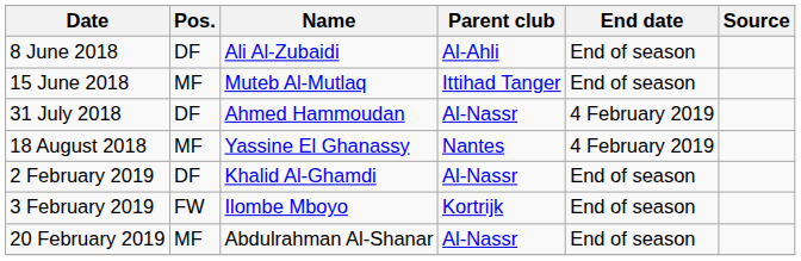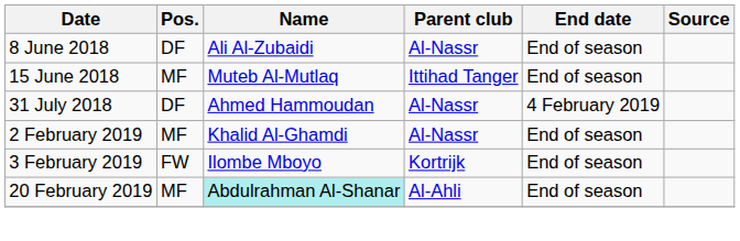 <table class="wikitable" style="text-align:left">
 <tr>
 <th>Date</th>
 <th>Pos.</th>
 <th>Name</th>
 <th>Parent club</th>
 <th>End date</th>
 <th>Source</th>
 </tr>
 <tr>
 <td>8 June 2018</td>
 <td>DF</td>
 <td> <a href='#'>Ali Al-Zubaidi</a></td>
-<td> <a href='#'>Al-Ahli</a></td>
+<td> <a href='#'>Al-Nassr</a></td>
 <td>End of season</td>
 <td></td>
 </tr>
 <tr>
 <td>15 June 2018</td>
 <td>MF</td>
 <td> <a href='#'>Muteb Al-Mutlaq</a></td>
 <td> <a href='#'>Ittihad Tanger</a></td>
 <td>End of season</td>
 <td></td>
 </tr>
 <tr>
 <td>31 July 2018</td>
 <td>DF</td>
 <td> <a href='#'>Ahmed Hammoudan</a></td>
 <td> <a href='#'>Al-Nassr</a></td>
 <td>4 February 2019</td>
 <td></td>
 </tr>
 <tr>
-<td>18 August 2018</td>
+<td>2 February 2019</td>
 <td>MF</td>
-<td> <a href='#'>Yassine El Ghanassy</a></td>
-<td> <a href='#'>Nantes</a></td>
-<td>4 February 2019</td>
-<td></td>
-</tr>
-<tr>
-<td>2 February 2019</td>
-<td>DF</td>
 <td> <a href='#'>Khalid Al-Ghamdi</a></td>
 <td> <a href='#'>Al-Nassr</a></td>
 <td>End of season</td>
 <td></td>
 </tr>
 <tr>
 <td>3 February 2019</td>
 <td>FW</td>
 <td> <a href='#'>Ilombe Mboyo</a></td>
 <td> <a href='#'>Kortrijk</a></td>
 <td>End of season</td>
 <td></td>
 </tr>
 <tr>
 <td>20 February 2019</td>
 <td>MF</td>
-<td> Abdulrahman Al-Shanar</td>
-<td> <a href='#'>Al-Nassr</a></td>
+<td style="background: paleturquoise;"> Abdulrahman Al-Shanar</td>
+<td> <a href='#'>Al-Ahli</a></td>
 <td>End of season</td>
 <td></td>
 </tr>
 <tr>
 </tr>
 </table>
